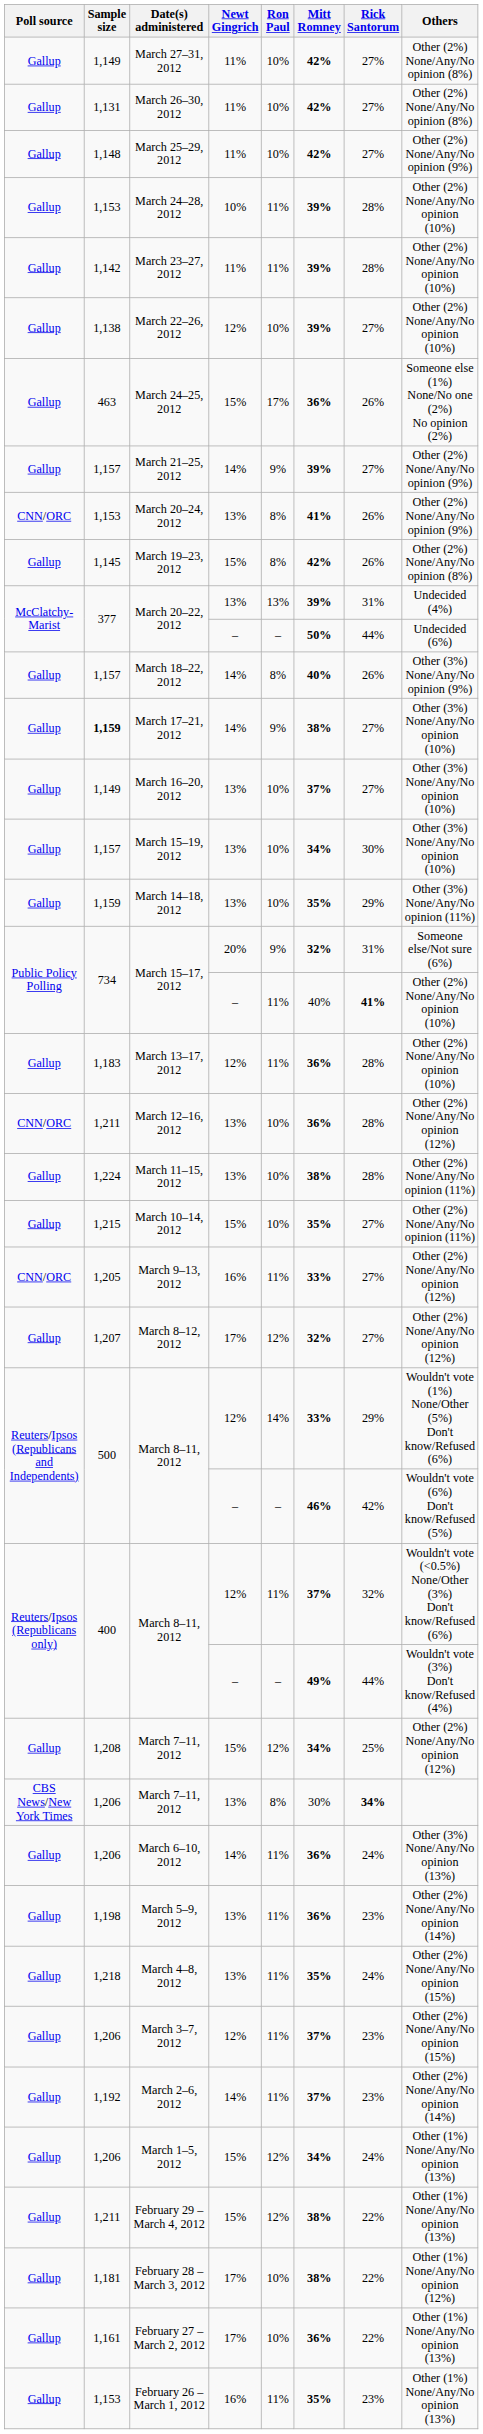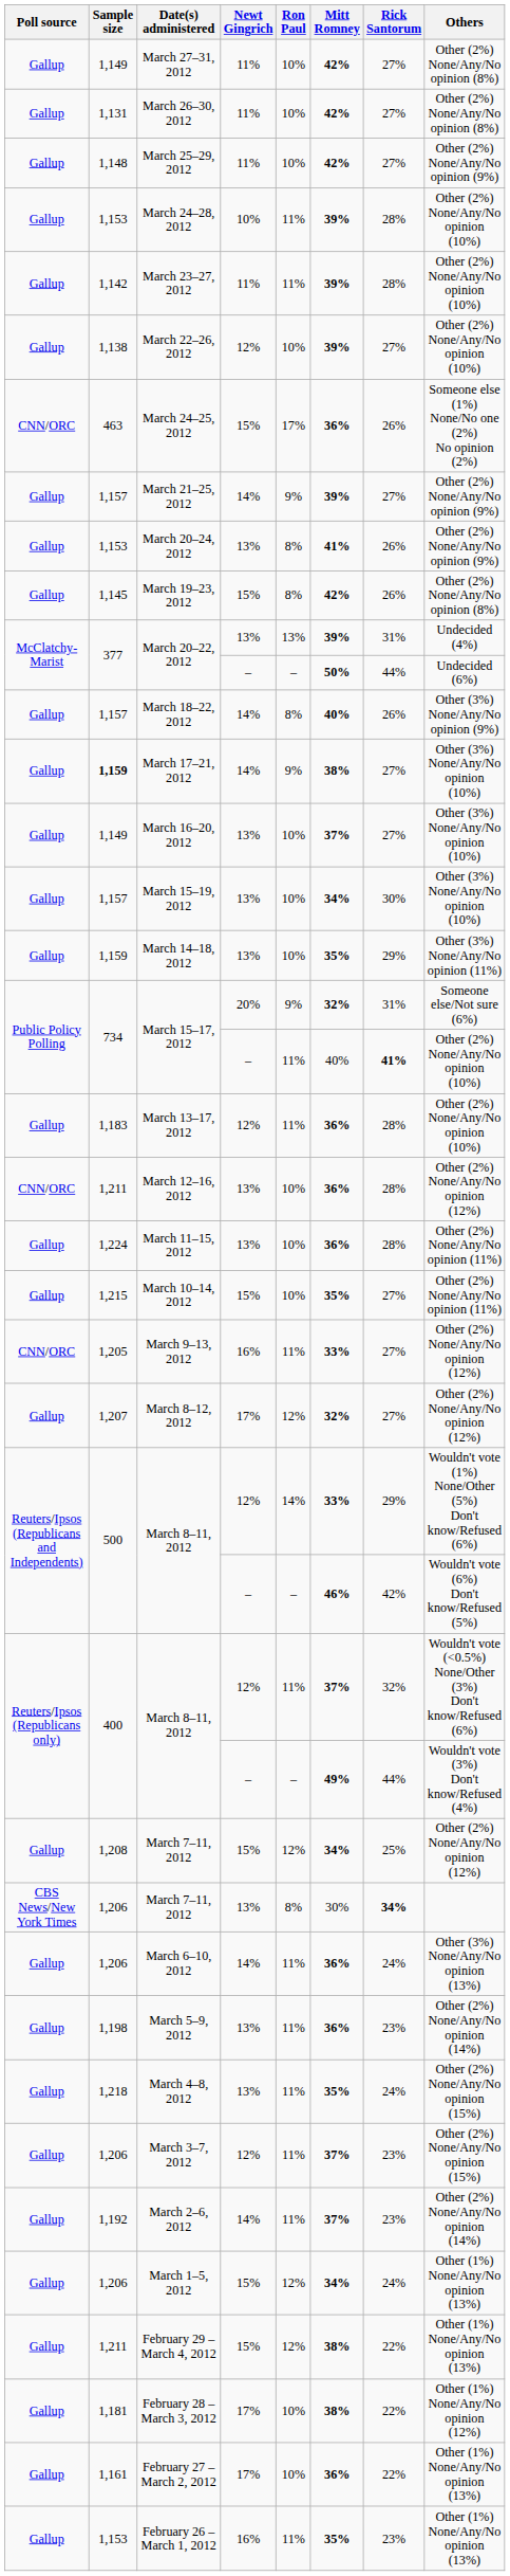 <table class="wikitable" style="text-align:center; width:100%;">
 <tr>
 <th style="width:150px;">Poll source</th>
 <th style="width:70px;">Sample<br>size</th>
 <th style="width:150px;">Date(s)<br> administered</th>
 <th style="width:70px;"><a href='#'>Newt<br> Gingrich</a></th>
 <th style="width:70px;"><a href='#'>Ron<br> Paul</a></th>
 <th style="width:70px;"><a href='#'>Mitt<br> Romney</a></th>
 <th style="width:70px;"><a href='#'>Rick<br> Santorum</a></th>
 <th>Others</th>
 </tr>
 <tr>
 <td><a href='#'>Gallup</a></td>
 <td>1,149</td>
 <td>March 27–31, 2012</td>
 <td>11%</td>
 <td>10%</td>
 <td><strong>42%</strong></td>
 <td>27%</td>
 <td>Other (2%)<br>None/Any/No opinion (8%)</td>
 </tr>
 <tr>
 <td><a href='#'>Gallup</a></td>
 <td>1,131</td>
 <td>March 26–30, 2012</td>
 <td>11%</td>
 <td>10%</td>
 <td><strong>42%</strong></td>
 <td>27%</td>
 <td>Other (2%)<br>None/Any/No opinion (8%)</td>
 </tr>
 <tr>
 <td><a href='#'>Gallup</a></td>
 <td>1,148</td>
 <td>March 25–29, 2012</td>
 <td>11%</td>
 <td>10%</td>
 <td><strong>42%</strong></td>
 <td>27%</td>
 <td>Other (2%)<br>None/Any/No opinion (9%)</td>
 </tr>
 <tr>
 <td><a href='#'>Gallup</a></td>
 <td>1,153</td>
 <td>March 24–28, 2012</td>
 <td>10%</td>
 <td>11%</td>
 <td><strong>39%</strong></td>
 <td>28%</td>
 <td>Other (2%)<br>None/Any/No opinion (10%)</td>
 </tr>
 <tr>
 <td><a href='#'>Gallup</a></td>
 <td>1,142</td>
 <td>March 23–27, 2012</td>
 <td>11%</td>
 <td>11%</td>
 <td><strong>39%</strong></td>
 <td>28%</td>
 <td>Other (2%)<br>None/Any/No opinion (10%)</td>
 </tr>
 <tr>
 <td><a href='#'>Gallup</a></td>
 <td>1,138</td>
 <td>March 22–26, 2012</td>
 <td>12%</td>
 <td>10%</td>
 <td><strong>39%</strong></td>
 <td>27%</td>
 <td>Other (2%)<br>None/Any/No opinion (10%)</td>
 </tr>
 <tr>
-<td><a href='#'>Gallup</a></td>
+<td><a href='#'>CNN</a>/<a href='#'>ORC</a></td>
 <td>463</td>
 <td>March 24–25, 2012</td>
 <td>15%</td>
 <td>17%</td>
 <td><strong>36%</strong></td>
 <td>26%</td>
 <td>Someone else (1%)<br>None/No one (2%)<br>No opinion (2%)</td>
 </tr>
 <tr>
 <td><a href='#'>Gallup</a></td>
 <td>1,157</td>
 <td>March 21–25, 2012</td>
 <td>14%</td>
 <td>9%</td>
 <td><strong>39%</strong></td>
 <td>27%</td>
 <td>Other (2%)<br>None/Any/No opinion (9%)</td>
 </tr>
 <tr>
-<td><a href='#'>CNN</a>/<a href='#'>ORC</a></td>
+<td><a href='#'>Gallup</a></td>
 <td>1,153</td>
 <td>March 20–24, 2012</td>
 <td>13%</td>
 <td>8%</td>
 <td><strong>41%</strong></td>
 <td>26%</td>
 <td>Other (2%)<br>None/Any/No opinion (9%)</td>
 </tr>
 <tr>
 <td><a href='#'>Gallup</a></td>
 <td>1,145</td>
 <td>March 19–23, 2012</td>
 <td>15%</td>
 <td>8%</td>
 <td><strong>42%</strong></td>
 <td>26%</td>
 <td>Other (2%)<br>None/Any/No opinion (8%)</td>
 </tr>
 <tr>
 <td rowspan=2><a href='#'>McClatchy-Marist</a></td>
 <td rowspan=2>377</td>
 <td rowspan=2>March 20–22, 2012</td>
 <td>13%</td>
 <td>13%</td>
 <td><strong>39%</strong></td>
 <td>31%</td>
 <td>Undecided (4%)</td>
 </tr>
 <tr>
 <td>–</td>
 <td>–</td>
 <td><strong>50%</strong></td>
 <td>44%</td>
 <td>Undecided (6%)</td>
 </tr>
 <tr>
 <td><a href='#'>Gallup</a></td>
 <td>1,157</td>
 <td>March 18–22, 2012</td>
 <td>14%</td>
 <td>8%</td>
 <td><strong>40%</strong></td>
 <td>26%</td>
 <td>Other (3%)<br>None/Any/No opinion (9%)</td>
 </tr>
 <tr>
 <td><a href='#'>Gallup</a></td>
 <td><strong>1,159</strong></td>
 <td>March 17–21, 2012</td>
 <td>14%</td>
 <td>9%</td>
 <td><strong>38%</strong></td>
 <td>27%</td>
 <td>Other (3%)<br>None/Any/No opinion (10%)</td>
 </tr>
 <tr>
 <td><a href='#'>Gallup</a></td>
 <td>1,149</td>
 <td>March 16–20, 2012</td>
 <td>13%</td>
 <td>10%</td>
 <td><strong>37%</strong></td>
 <td>27%</td>
 <td>Other (3%)<br>None/Any/No opinion (10%)</td>
 </tr>
 <tr>
 <td><a href='#'>Gallup</a></td>
 <td>1,157</td>
 <td>March 15–19, 2012</td>
 <td>13%</td>
 <td>10%</td>
 <td><strong>34%</strong></td>
 <td>30%</td>
 <td>Other (3%)<br>None/Any/No opinion (10%)</td>
 </tr>
 <tr>
 <td><a href='#'>Gallup</a></td>
 <td>1,159</td>
 <td>March 14–18, 2012</td>
 <td>13%</td>
 <td>10%</td>
 <td><strong>35%</strong></td>
 <td>29%</td>
 <td>Other (3%)<br>None/Any/No opinion (11%)</td>
 </tr>
 <tr>
 <td rowspan=2><a href='#'>Public Policy Polling</a></td>
 <td rowspan=2>734</td>
 <td rowspan=2>March 15–17, 2012</td>
 <td>20%</td>
 <td>9%</td>
 <td><strong>32%</strong></td>
 <td>31%</td>
 <td>Someone else/Not sure (6%)</td>
 </tr>
 <tr>
 <td>–</td>
 <td>11%</td>
 <td>40%</td>
 <td><strong>41%</strong></td>
 <td>Other (2%)<br>None/Any/No opinion (10%)</td>
 </tr>
 <tr>
 <td><a href='#'>Gallup</a></td>
 <td>1,183</td>
 <td>March 13–17, 2012</td>
 <td>12%</td>
 <td>11%</td>
 <td><strong>36%</strong></td>
 <td>28%</td>
 <td>Other (2%)<br>None/Any/No opinion (10%)</td>
 </tr>
 <tr>
 <td><a href='#'>CNN</a>/<a href='#'>ORC</a></td>
 <td>1,211</td>
 <td>March 12–16, 2012</td>
 <td>13%</td>
 <td>10%</td>
 <td><strong>36%</strong></td>
 <td>28%</td>
 <td>Other (2%)<br>None/Any/No opinion (12%)</td>
 </tr>
 <tr>
 <td><a href='#'>Gallup</a></td>
 <td>1,224</td>
 <td>March 11–15, 2012</td>
 <td>13%</td>
 <td>10%</td>
-<td><strong>38%</strong></td>
+<td><strong>36%</strong></td>
 <td>28%</td>
 <td>Other (2%)<br>None/Any/No opinion (11%)</td>
 </tr>
 <tr>
 <td><a href='#'>Gallup</a></td>
 <td>1,215</td>
 <td>March 10–14, 2012</td>
 <td>15%</td>
 <td>10%</td>
 <td><strong>35%</strong></td>
 <td>27%</td>
 <td>Other (2%)<br>None/Any/No opinion (11%)</td>
 </tr>
 <tr>
 <td><a href='#'>CNN</a>/<a href='#'>ORC</a></td>
 <td>1,205</td>
 <td>March 9–13, 2012</td>
 <td>16%</td>
 <td>11%</td>
 <td><strong>33%</strong></td>
 <td>27%</td>
 <td>Other (2%)<br>None/Any/No opinion (12%)</td>
 </tr>
 <tr>
 <td><a href='#'>Gallup</a></td>
 <td>1,207</td>
 <td>March 8–12, 2012</td>
 <td>17%</td>
 <td>12%</td>
 <td><strong>32%</strong></td>
 <td>27%</td>
 <td>Other (2%)<br>None/Any/No opinion (12%)</td>
 </tr>
 <tr>
 <td rowspan=2><a href='#'>Reuters</a>/<a href='#'>Ipsos<br>(Republicans and Independents)</a></td>
 <td rowspan=2>500</td>
 <td rowspan=2>March 8–11, 2012</td>
 <td>12%</td>
 <td>14%</td>
 <td><strong>33%</strong></td>
 <td>29%</td>
 <td>Wouldn't vote (1%)<br>None/Other (5%)<br>Don't know/Refused (6%)</td>
 </tr>
 <tr>
 <td>–</td>
 <td>–</td>
 <td><strong>46%</strong></td>
 <td>42%</td>
 <td>Wouldn't vote (6%)<br>Don't know/Refused (5%)</td>
 </tr>
 <tr>
 <td rowspan=2><a href='#'>Reuters</a>/<a href='#'>Ipsos<br>(Republicans only)</a></td>
 <td rowspan=2>400</td>
 <td rowspan=2>March 8–11, 2012</td>
 <td>12%</td>
 <td>11%</td>
 <td><strong>37%</strong></td>
 <td>32%</td>
 <td>Wouldn't vote (<0.5%)<br>None/Other (3%)<br>Don't know/Refused (6%)</td>
 </tr>
 <tr>
 <td>–</td>
 <td>–</td>
 <td><strong>49%</strong></td>
 <td>44%</td>
 <td>Wouldn't vote (3%)<br>Don't know/Refused (4%)</td>
 </tr>
 <tr>
 <td><a href='#'>Gallup</a></td>
 <td>1,208</td>
 <td>March 7–11, 2012</td>
 <td>15%</td>
 <td>12%</td>
 <td><strong>34%</strong></td>
 <td>25%</td>
 <td>Other (2%)<br>None/Any/No opinion (12%)</td>
 </tr>
 <tr>
 <td><a href='#'>CBS News</a>/<a href='#'>New York Times</a></td>
 <td>1,206</td>
 <td>March 7–11, 2012</td>
 <td>13%</td>
 <td>8%</td>
 <td>30%</td>
 <td><strong>34%</strong></td>
 <td></td>
 </tr>
 <tr>
 <td><a href='#'>Gallup</a></td>
 <td>1,206</td>
 <td>March 6–10, 2012</td>
 <td>14%</td>
 <td>11%</td>
 <td><strong>36%</strong></td>
 <td>24%</td>
 <td>Other (3%)<br>None/Any/No opinion (13%)</td>
 </tr>
 <tr>
 <td><a href='#'>Gallup</a></td>
 <td>1,198</td>
 <td>March 5–9, 2012</td>
 <td>13%</td>
 <td>11%</td>
 <td><strong>36%</strong></td>
 <td>23%</td>
 <td>Other (2%)<br>None/Any/No opinion (14%)</td>
 </tr>
 <tr>
 <td><a href='#'>Gallup</a></td>
 <td>1,218</td>
 <td>March 4–8, 2012</td>
 <td>13%</td>
 <td>11%</td>
 <td><strong>35%</strong></td>
 <td>24%</td>
 <td>Other (2%)<br>None/Any/No opinion (15%)</td>
 </tr>
 <tr>
 <td><a href='#'>Gallup</a></td>
 <td>1,206</td>
 <td>March 3–7, 2012</td>
 <td>12%</td>
 <td>11%</td>
 <td><strong>37%</strong></td>
 <td>23%</td>
 <td>Other (2%)<br>None/Any/No opinion (15%)</td>
 </tr>
 <tr>
 <td><a href='#'>Gallup</a></td>
 <td>1,192</td>
 <td>March 2–6, 2012</td>
 <td>14%</td>
 <td>11%</td>
 <td><strong>37%</strong></td>
 <td>23%</td>
 <td>Other (2%)<br>None/Any/No opinion (14%)</td>
 </tr>
 <tr>
 <td><a href='#'>Gallup</a></td>
 <td>1,206</td>
 <td>March 1–5, 2012</td>
 <td>15%</td>
 <td>12%</td>
 <td><strong>34%</strong></td>
 <td>24%</td>
 <td>Other (1%)<br>None/Any/No opinion (13%)</td>
 </tr>
 <tr>
 <td><a href='#'>Gallup</a></td>
 <td>1,211</td>
 <td>February 29 – March 4, 2012</td>
 <td>15%</td>
 <td>12%</td>
 <td><strong>38%</strong></td>
 <td>22%</td>
 <td>Other (1%)<br>None/Any/No opinion (13%)</td>
 </tr>
 <tr>
 <td><a href='#'>Gallup</a></td>
 <td>1,181</td>
 <td>February 28 – March 3, 2012</td>
 <td>17%</td>
 <td>10%</td>
 <td><strong>38%</strong></td>
 <td>22%</td>
 <td>Other (1%)<br>None/Any/No opinion (12%)</td>
 </tr>
 <tr>
 <td><a href='#'>Gallup</a></td>
 <td>1,161</td>
 <td>February 27 – March 2, 2012</td>
 <td>17%</td>
 <td>10%</td>
 <td><strong>36%</strong></td>
 <td>22%</td>
 <td>Other (1%)<br>None/Any/No opinion (13%)</td>
 </tr>
 <tr>
 <td><a href='#'>Gallup</a></td>
 <td>1,153</td>
 <td>February 26 – March 1, 2012</td>
 <td>16%</td>
 <td>11%</td>
 <td><strong>35%</strong></td>
 <td>23%</td>
 <td>Other (1%)<br>None/Any/No opinion (13%)</td>
 </tr>
 </table>
